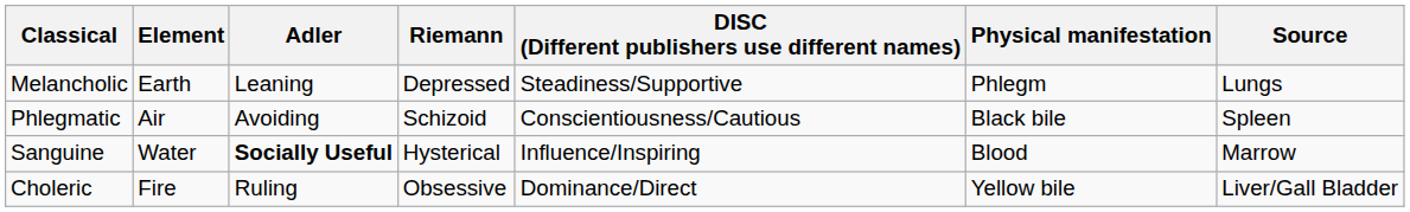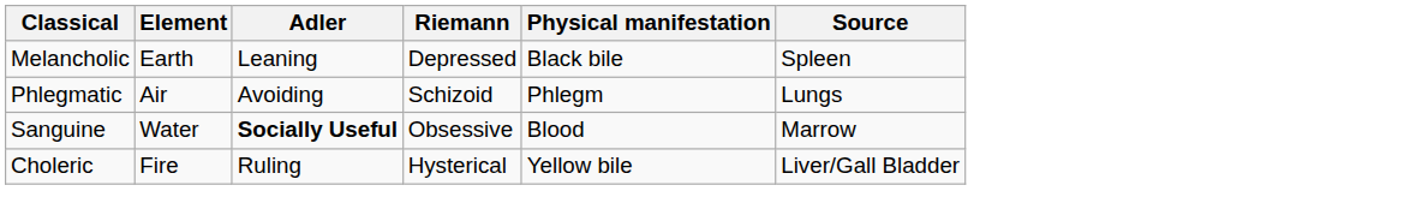 <table class="wikitable">
 <tr>
 <th>Classical</th>
 <th>Element</th>
 <th>Adler</th>
 <th>Riemann</th>
-<th>DISC<br>(Different publishers use different names)</th>
 <th>Physical manifestation</th>
 <th>Source</th>
 </tr>
 <tr>
 <td>Melancholic</td>
 <td>Earth</td>
 <td>Leaning</td>
 <td>Depressed</td>
-<td>Steadiness/Supportive</td>
-<td>Phlegm</td>
-<td>Lungs</td>
+<td>Black bile</td>
+<td>Spleen</td>
 </tr>
 <tr>
 <td>Phlegmatic</td>
 <td>Air</td>
 <td>Avoiding</td>
 <td>Schizoid</td>
-<td>Conscientiousness/Cautious</td>
-<td>Black bile</td>
-<td>Spleen</td>
+<td>Phlegm</td>
+<td>Lungs</td>
 </tr>
 <tr>
 <td>Sanguine</td>
 <td>Water</td>
 <td><strong>Socially Useful</strong></td>
-<td>Hysterical</td>
-<td>Influence/Inspiring</td>
+<td>Obsessive</td>
 <td>Blood</td>
 <td>Marrow</td>
 </tr>
 <tr>
 <td>Choleric</td>
 <td>Fire</td>
 <td>Ruling</td>
-<td>Obsessive</td>
-<td>Dominance/Direct</td>
+<td>Hysterical</td>
 <td>Yellow bile</td>
 <td>Liver/Gall Bladder</td>
 </tr>
 </table>
